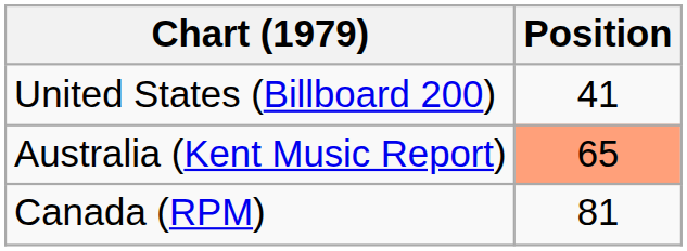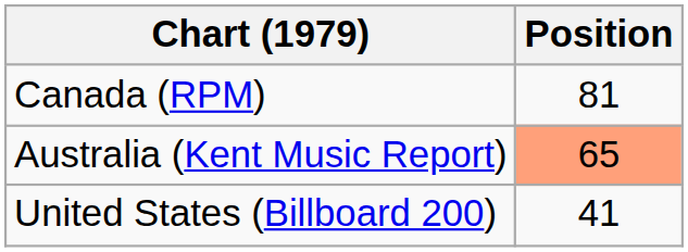 <table class="wikitable">
 <tr>
 <th>Chart (1979)</th>
 <th>Position</th>
 </tr>
 <tr>
-<td>United States (<a href='#'>Billboard 200</a>)</td>
-<td align="center">41</td>
+<td>Canada (<a href='#'>RPM</a>)</td>
+<td align="center">81</td>
 </tr>
 <tr>
 <td>Australia (<a href='#'>Kent Music Report</a>)</td>
 <td align="center" style="background: lightsalmon;">65</td>
 </tr>
 <tr>
-<td>Canada (<a href='#'>RPM</a>)</td>
-<td align="center">81</td>
+<td>United States (<a href='#'>Billboard 200</a>)</td>
+<td align="center">41</td>
 </tr>
 </table>
